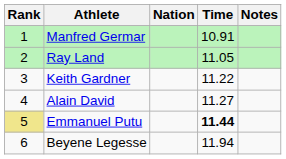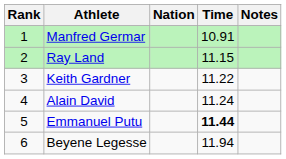 <table class="wikitable sortable" style="text-align:center">
 <tr>
 <th>Rank</th>
 <th>Athlete</th>
 <th>Nation</th>
 <th>Time</th>
 <th>Notes</th>
 </tr>
 <tr bgcolor=bbf3bb>
 <td>1</td>
 <td align=left><a href='#'>Manfred Germar</a></td>
 <td align=left></td>
 <td>10.91</td>
 <td></td>
 </tr>
 <tr bgcolor=bbf3bb>
 <td>2</td>
 <td align=left><a href='#'>Ray Land</a></td>
 <td align=left></td>
-<td>11.05</td>
+<td>11.15</td>
 <td></td>
 </tr>
 <tr>
 <td>3</td>
 <td align=left><a href='#'>Keith Gardner</a></td>
 <td align=left></td>
 <td>11.22</td>
 <td></td>
 </tr>
 <tr>
 <td>4</td>
 <td align=left><a href='#'>Alain David</a></td>
 <td align=left></td>
-<td>11.27</td>
+<td>11.24</td>
 <td></td>
 </tr>
 <tr>
-<td style="background: khaki;">5</td>
+<td>5</td>
 <td align=left><a href='#'>Emmanuel Putu</a></td>
 <td align=left></td>
 <td><strong>11.44</strong></td>
 <td></td>
 </tr>
 <tr>
 <td>6</td>
 <td align=left>Beyene Legesse</td>
 <td align=left></td>
 <td>11.94</td>
 <td></td>
 </tr>
 </table>
